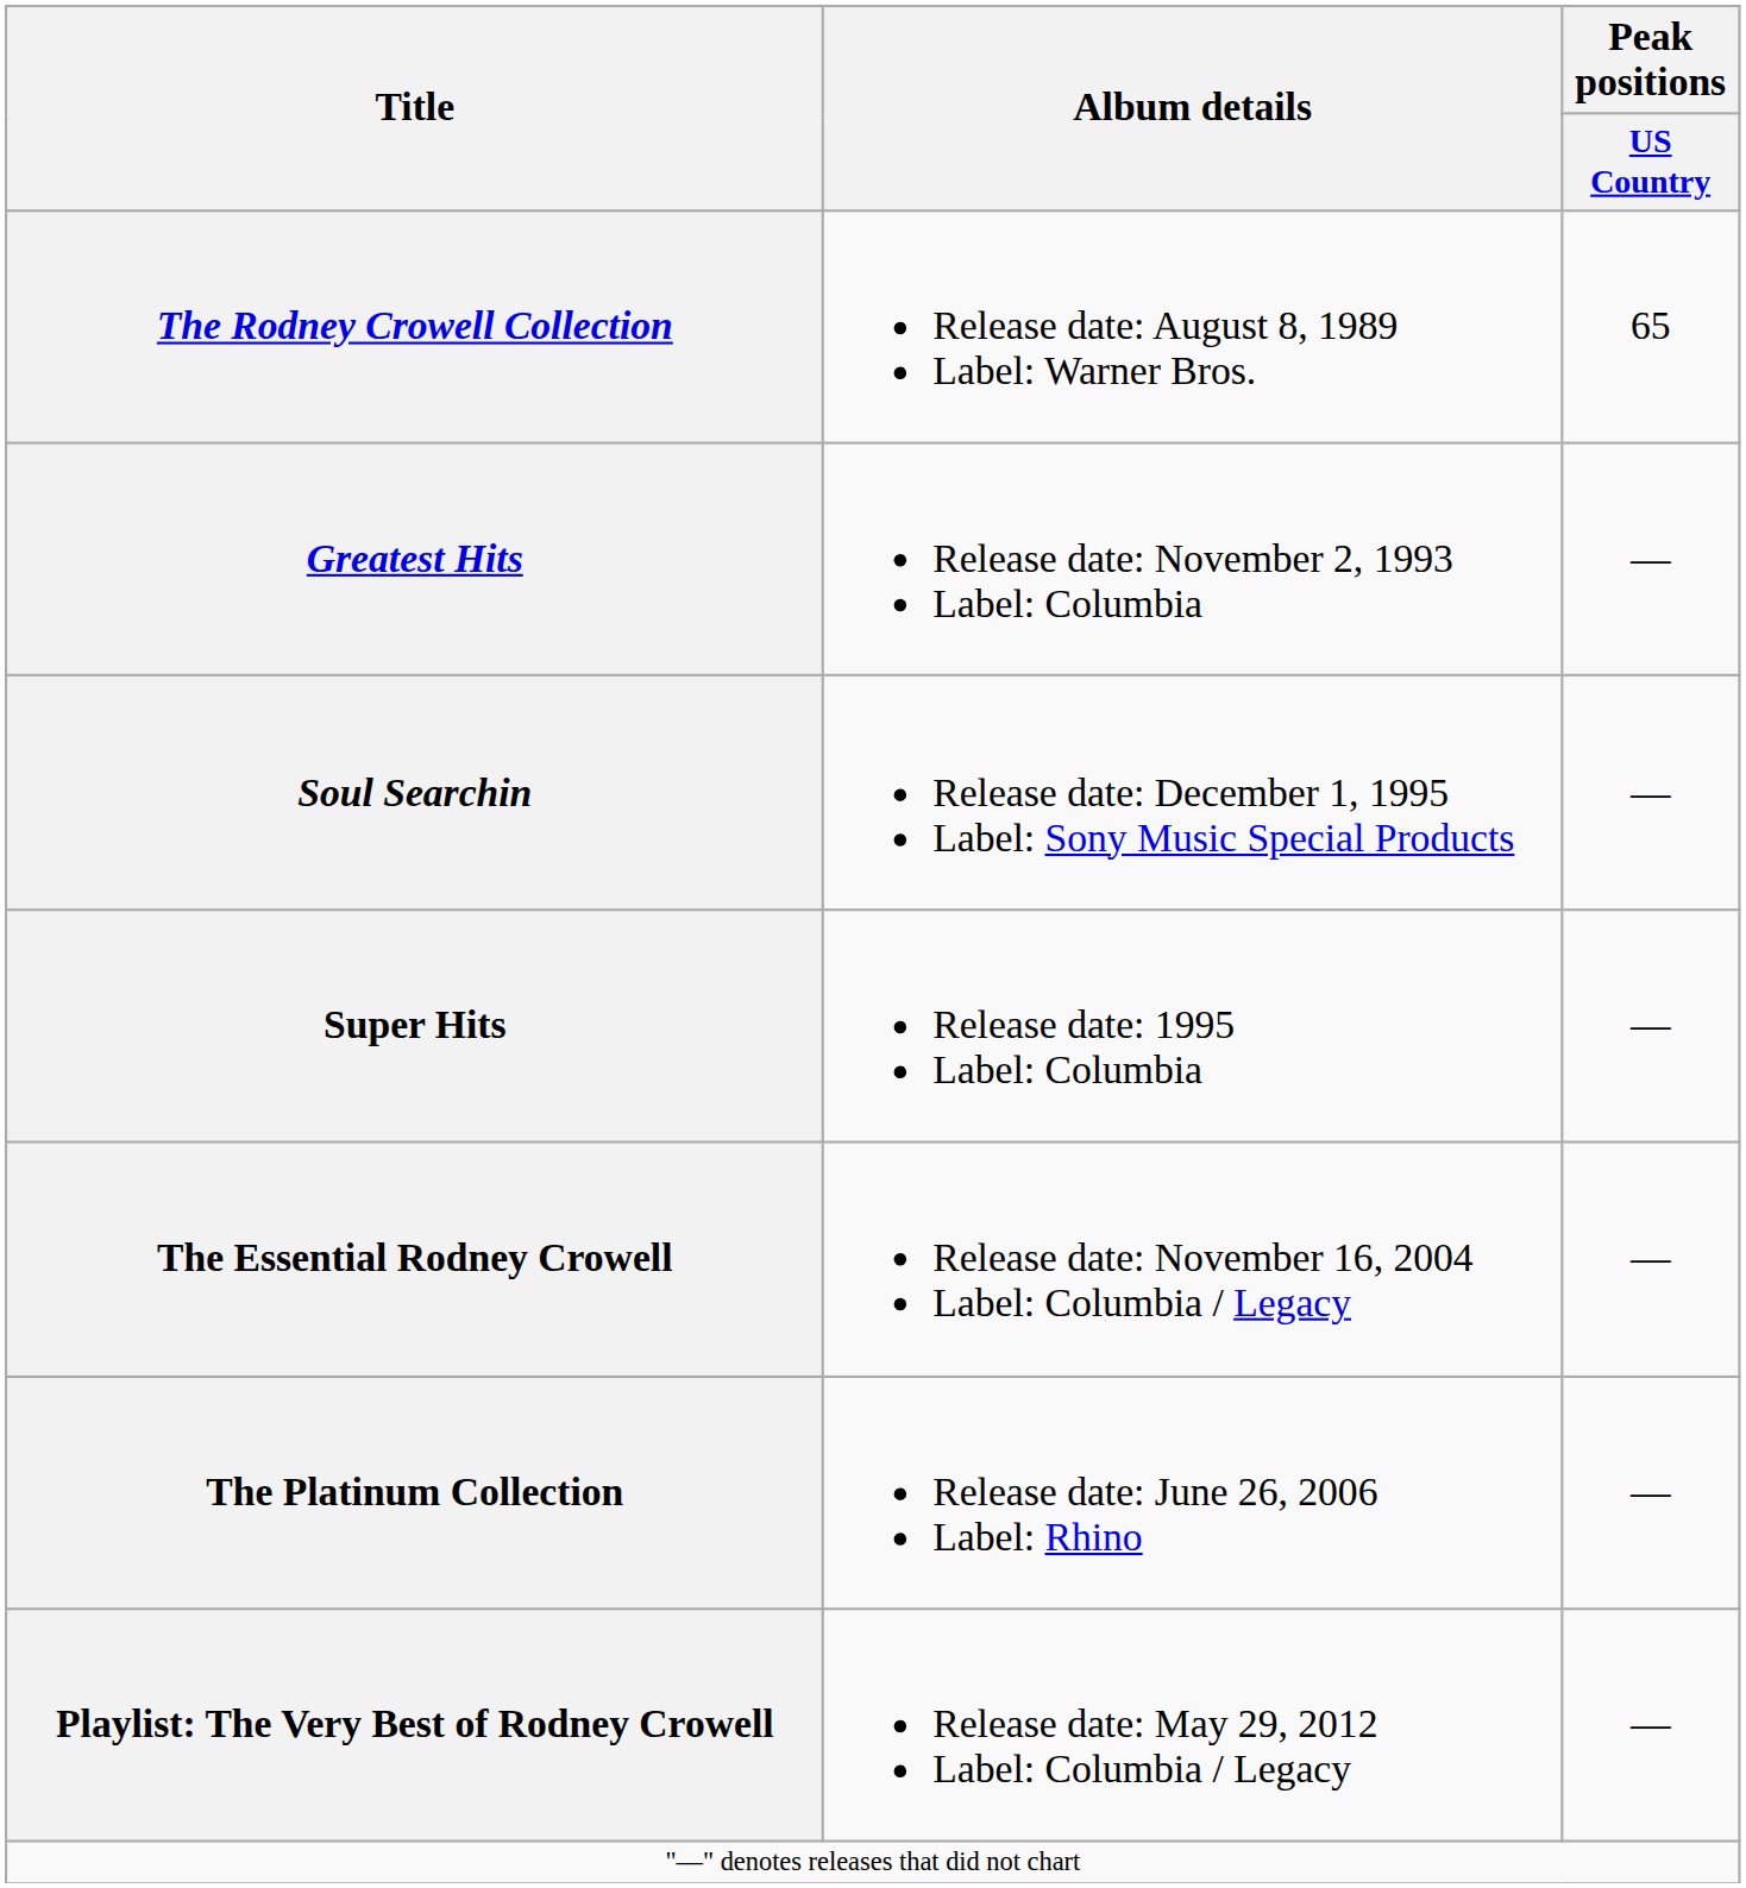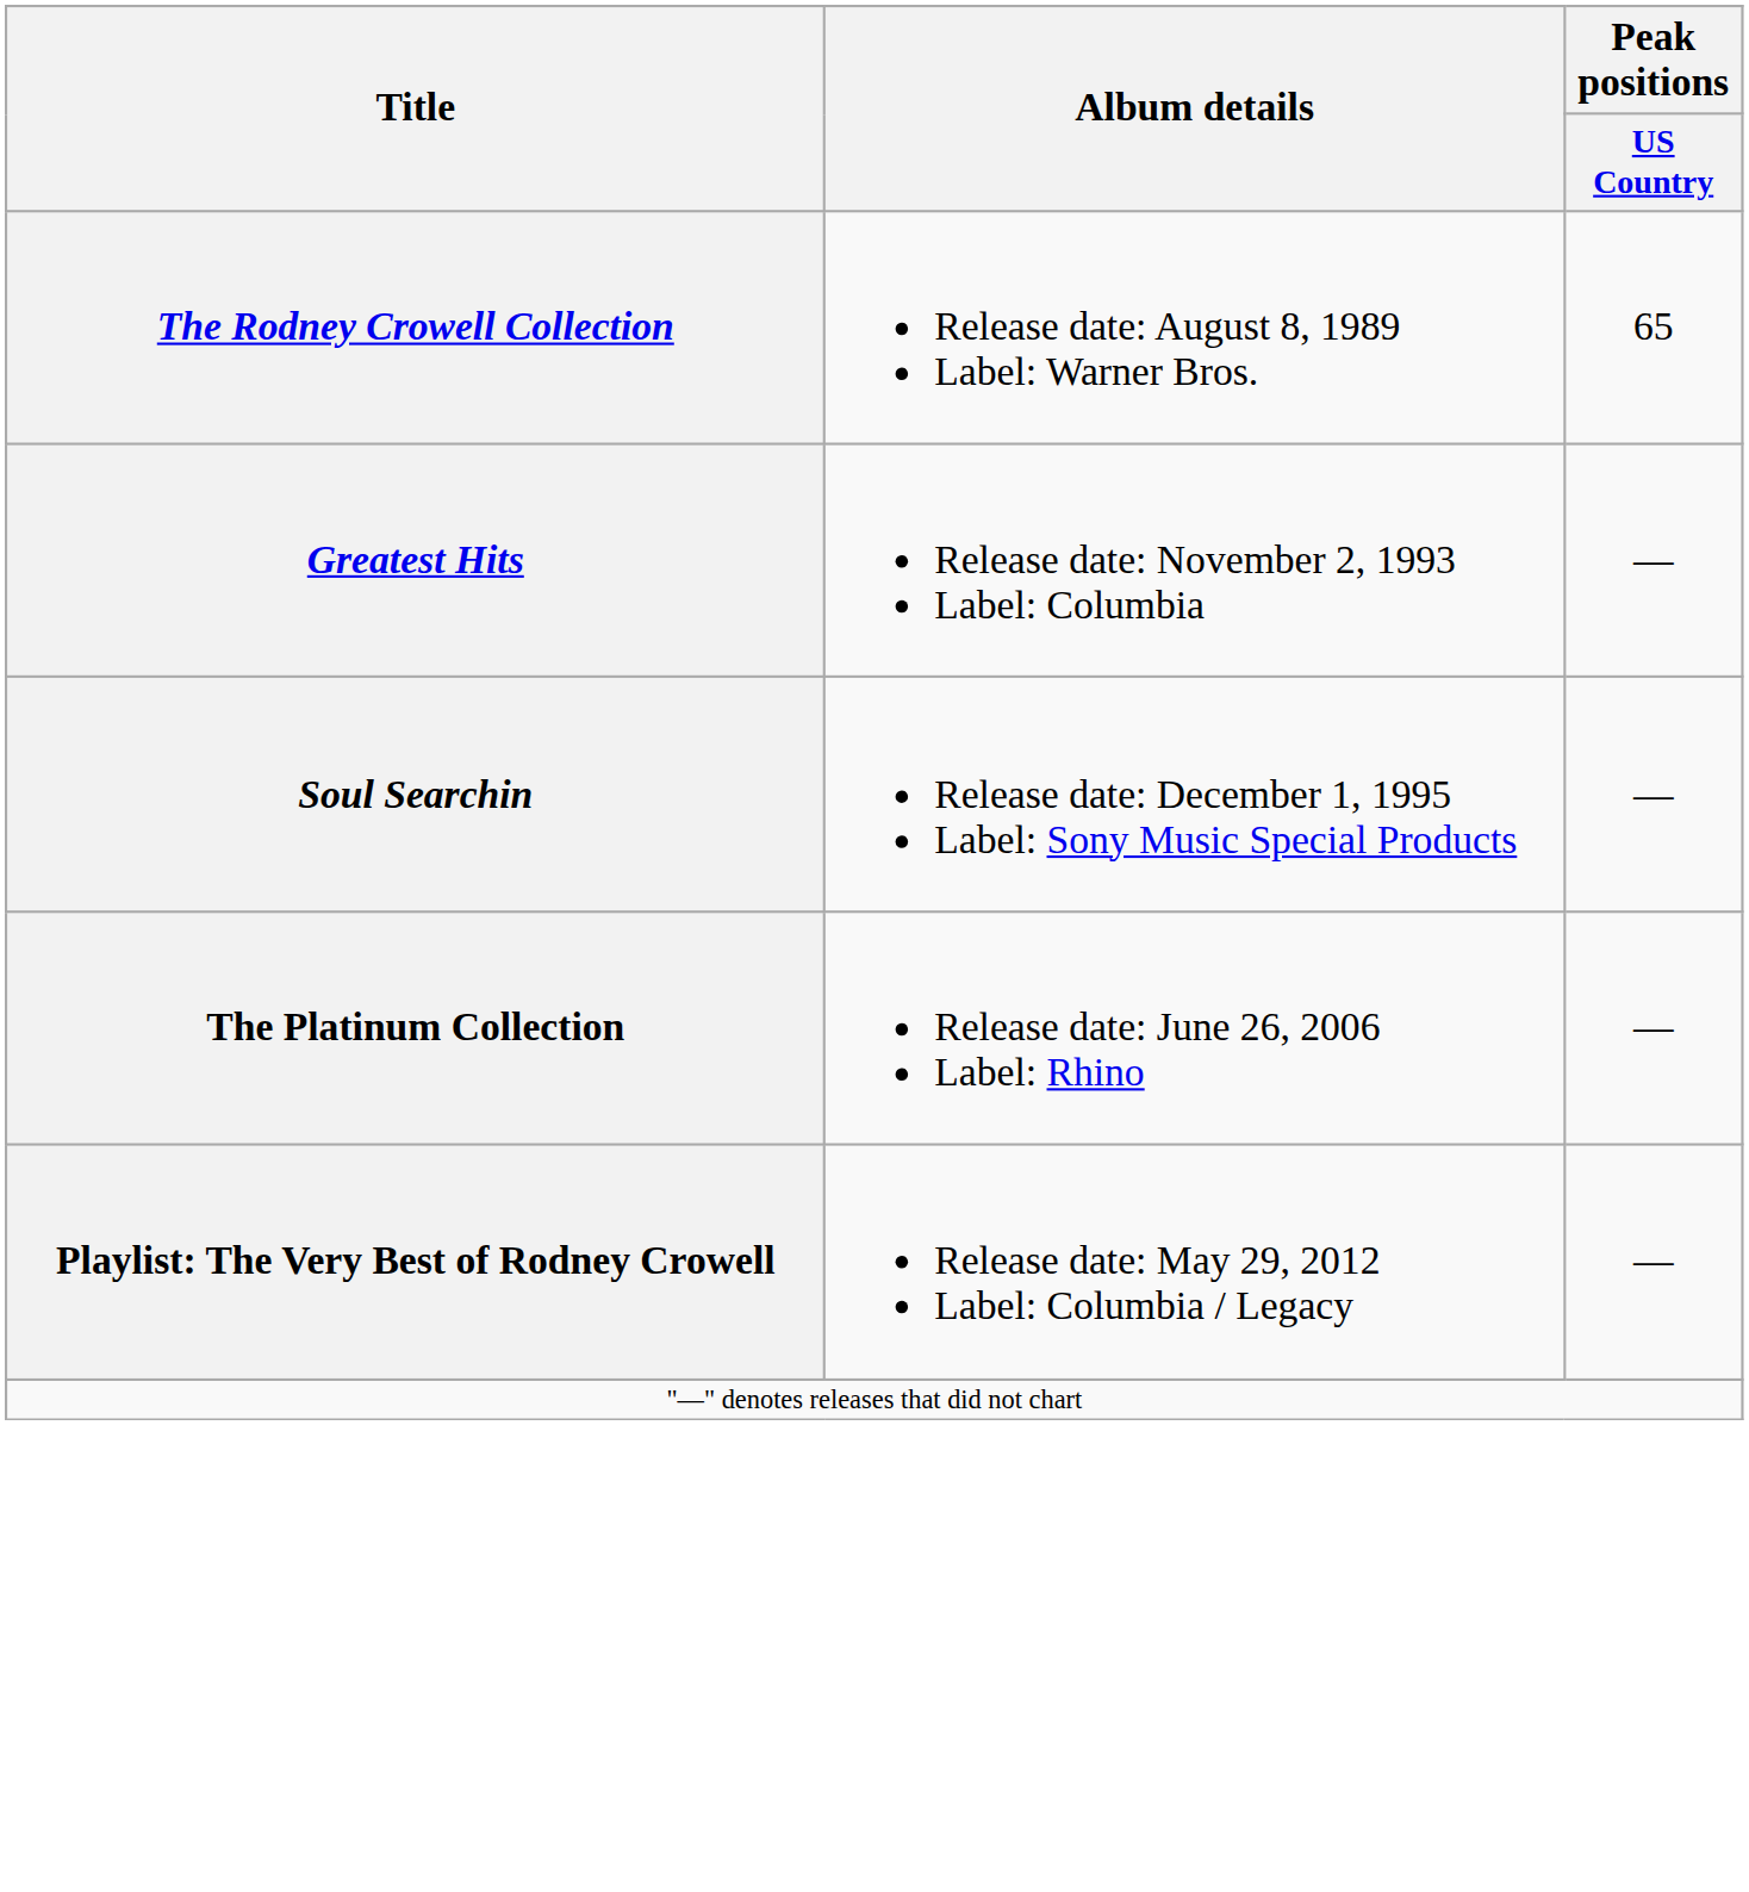 <table class="wikitable plainrowheaders" style="text-align:center;">
 <tr>
 <th rowspan="2" style="width:20em;">Title</th>
 <th rowspan="2" style="width:18em;">Album details</th>
 <th>Peak positions</th>
 </tr>
 <tr style="font-size:smaller;">
 <th width="65"><a href='#'>US Country</a><br></th>
 </tr>
 <tr>
 <th scope="row"><em><a href='#'>The Rodney Crowell Collection</a></em></th>
 <td align="left"><br><ul><li>Release date: August 8, 1989</li><li>Label: Warner Bros.</li></ul></td>
 <td>65</td>
 </tr>
 <tr>
 <th scope="row"><em><a href='#'>Greatest Hits</a></em></th>
 <td align="left"><br><ul><li>Release date: November 2, 1993</li><li>Label: Columbia</li></ul></td>
 <td>—</td>
 </tr>
 <tr>
 <th scope="row"><em>Soul Searchin<strong></th>
 <td align="left"><br><ul><li>Release date: December 1, 1995</li><li>Label: <a href='#'>Sony Music Special Products</a></li></ul></td>
 <td>—</td>
 </tr>
 <tr>
-<th scope="row"></em>Super Hits<em></th>
-<td align="left"><br><ul><li>Release date: 1995</li><li>Label: Columbia</li></ul></td>
-<td>—</td>
-</tr>
-<tr>
-<th scope="row"></em>The Essential Rodney Crowell<em></th>
-<td align="left"><br><ul><li>Release date: November 16, 2004</li><li>Label: Columbia / <a href='#'>Legacy</a></li></ul></td>
-<td>—</td>
-</tr>
-<tr>
 <th scope="row"></em>The Platinum Collection<em></th>
 <td align="left"><br><ul><li>Release date: June 26, 2006</li><li>Label: <a href='#'>Rhino</a></li></ul></td>
 <td>—</td>
 </tr>
 <tr>
 <th scope="row"></em>Playlist: The Very Best of Rodney Crowell<em></th>
 <td align="left"><br><ul><li>Release date: May 29, 2012</li><li>Label: Columbia / Legacy</li></ul></td>
 <td>—</td>
 </tr>
 <tr>
 <td colspan="3" style="font-size:8pt">"—" denotes releases that did not chart</td>
 </tr>
 </table>
